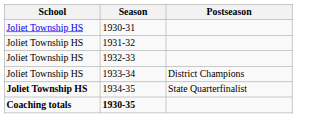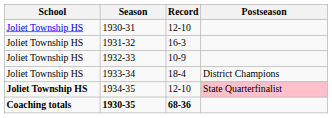 <table class="wikitable">
 <tr>
 <th>School</th>
 <th>Season</th>
+<th>Record</th>
 <th>Postseason</th>
 </tr>
 <tr>
 <td><a href='#'>Joliet Township HS</a></td>
 <td>1930-31</td>
+<td>12-10</td>
 <td></td>
 </tr>
 <tr>
 <td>Joliet Township HS</td>
 <td>1931-32</td>
+<td>16-3</td>
 <td></td>
 </tr>
 <tr>
 <td>Joliet Township HS</td>
 <td>1932-33</td>
+<td>10-9</td>
 <td></td>
 </tr>
 <tr>
 <td>Joliet Township HS</td>
 <td>1933-34</td>
+<td>18-4</td>
 <td>District Champions</td>
 </tr>
 <tr>
 <td><strong>Joliet Township HS</strong></td>
 <td>1934-35</td>
-<td>State Quarterfinalist</td>
+<td>12-10</td>
+<td style="background: pink;">State Quarterfinalist</td>
 </tr>
 <tr>
 <td width="150"><strong>Coaching totals</strong></td>
 <td width="100"><strong>1930-35</strong></td>
+<td width="50"><strong>68-36</strong></td>
 <td width="200"></td>
 </tr>
 </table>
